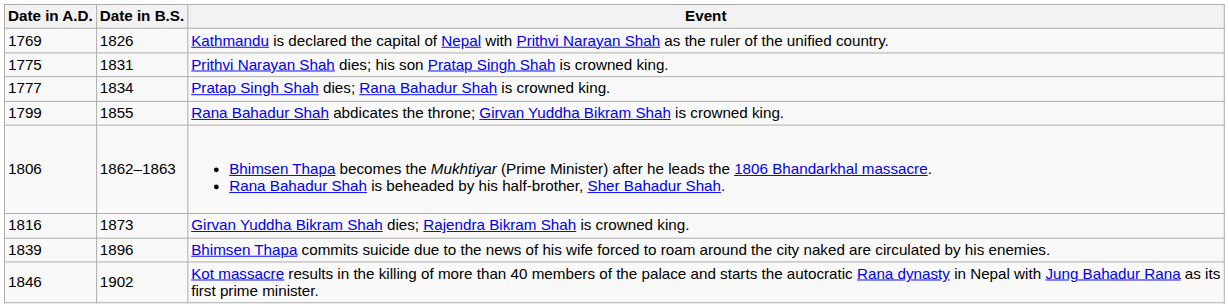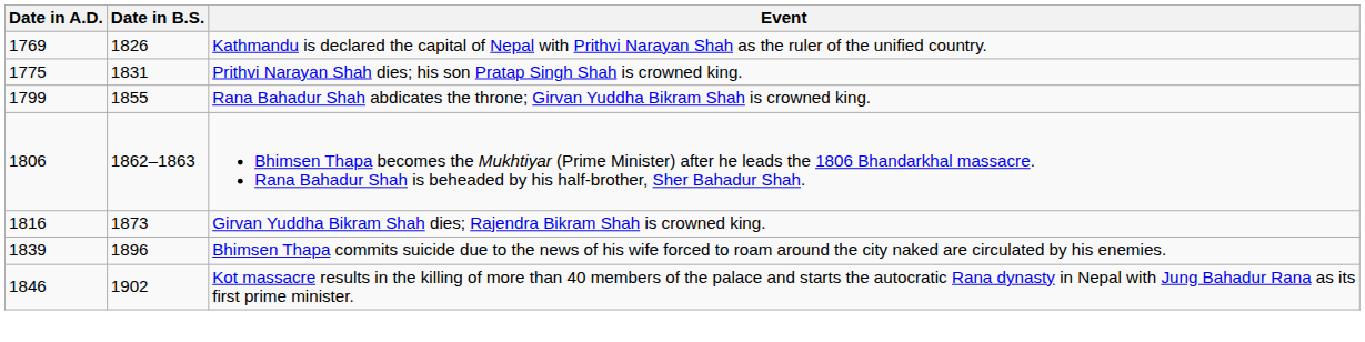 <table class="wikitable">
 <tr>
 <th>Date in A.D.</th>
 <th>Date in B.S.</th>
 <th>Event</th>
 </tr>
 <tr>
 <td>1769</td>
 <td>1826</td>
 <td><a href='#'>Kathmandu</a> is declared the capital of <a href='#'>Nepal</a> with <a href='#'>Prithvi Narayan Shah</a> as the ruler of the unified country.</td>
 </tr>
 <tr>
 <td>1775</td>
 <td>1831</td>
 <td><a href='#'>Prithvi Narayan Shah</a> dies; his son <a href='#'>Pratap Singh Shah</a> is crowned king.</td>
-</tr>
-<tr>
-<td>1777</td>
-<td>1834</td>
-<td><a href='#'>Pratap Singh Shah</a> dies; <a href='#'>Rana Bahadur Shah</a> is crowned king.</td>
 </tr>
 <tr>
 <td>1799</td>
 <td>1855</td>
 <td><a href='#'>Rana Bahadur Shah</a> abdicates the throne; <a href='#'>Girvan Yuddha Bikram Shah</a> is crowned king.</td>
 </tr>
 <tr>
 <td>1806</td>
 <td>1862–1863</td>
 <td><br><ul><li><a href='#'>Bhimsen Thapa</a> becomes the <em>Mukhtiyar</em> (Prime Minister) after he leads the <a href='#'>1806 Bhandarkhal massacre</a>.</li><li><a href='#'>Rana Bahadur Shah</a> is beheaded by his half-brother, <a href='#'>Sher Bahadur Shah</a>.</li></ul></td>
 </tr>
 <tr>
 <td>1816</td>
 <td>1873</td>
 <td><a href='#'>Girvan Yuddha Bikram Shah</a> dies; <a href='#'>Rajendra Bikram Shah</a> is crowned king.</td>
 </tr>
 <tr>
 <td>1839</td>
 <td>1896</td>
 <td><a href='#'>Bhimsen Thapa</a> commits suicide due to the news of his wife forced to roam around the city naked are circulated by his enemies.</td>
 </tr>
 <tr>
 <td>1846</td>
 <td>1902</td>
 <td><a href='#'>Kot massacre</a> results in the killing of more than 40 members of the palace and starts the autocratic <a href='#'>Rana dynasty</a> in Nepal with <a href='#'>Jung Bahadur Rana</a> as its<br>first prime minister.</td>
 </tr>
 </table>
